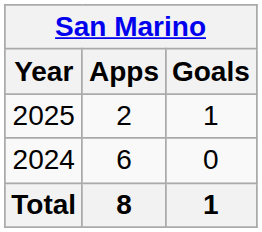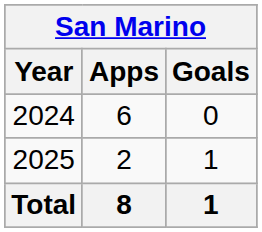 <table class="wikitable" style="text-align:center">
 <tr>
 <th colspan=3><a href='#'>San Marino</a></th>
 </tr>
 <tr>
 <th>Year</th>
 <th>Apps</th>
 <th>Goals</th>
 </tr>
 <tr>
+<td>2024</td>
+<td>6</td>
+<td>0</td>
+</tr>
+<tr>
 <td>2025</td>
 <td>2</td>
 <td>1</td>
-</tr>
-<tr>
-<td>2024</td>
-<td>6</td>
-<td>0</td>
 </tr>
 <tr>
 <th>Total</th>
 <th>8</th>
 <th>1</th>
 </tr>
 </table>
